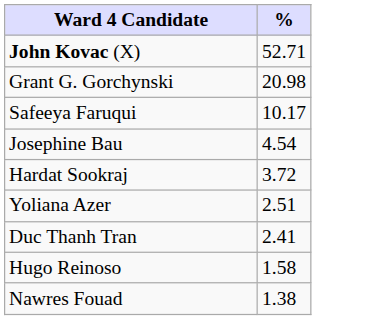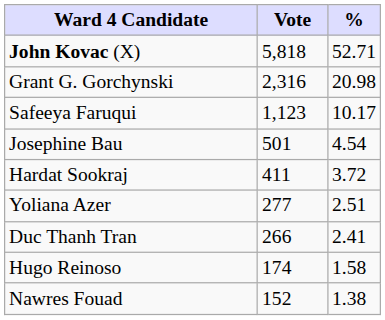 <table class="wikitable">
 <tr>
 <th style="background:#ddf; width:200px;">Ward 4 Candidate</th>
+<th style="background:#ddf; width:50px;">Vote</th>
 <th style="background:#ddf; width:30px;">%</th>
 </tr>
 <tr>
 <td><strong>John Kovac</strong> (X)</td>
+<td>5,818</td>
 <td>52.71</td>
 </tr>
 <tr>
 <td>Grant G. Gorchynski</td>
+<td>2,316</td>
 <td>20.98</td>
 </tr>
 <tr>
 <td>Safeeya Faruqui</td>
+<td>1,123</td>
 <td>10.17</td>
 </tr>
 <tr>
 <td>Josephine Bau</td>
+<td>501</td>
 <td>4.54</td>
 </tr>
 <tr>
 <td>Hardat Sookraj</td>
+<td>411</td>
 <td>3.72</td>
 </tr>
 <tr>
 <td>Yoliana Azer</td>
+<td>277</td>
 <td>2.51</td>
 </tr>
 <tr>
 <td>Duc Thanh Tran</td>
+<td>266</td>
 <td>2.41</td>
 </tr>
 <tr>
 <td>Hugo Reinoso</td>
+<td>174</td>
 <td>1.58</td>
 </tr>
 <tr>
 <td>Nawres Fouad</td>
+<td>152</td>
 <td>1.38</td>
 </tr>
 </table>
